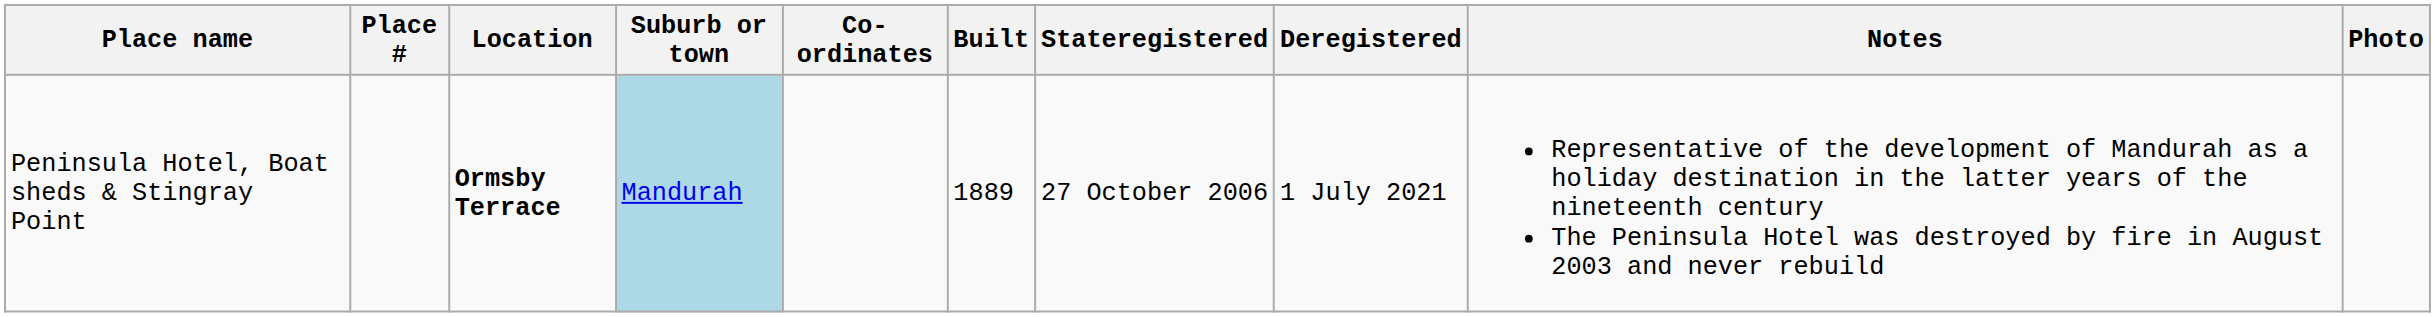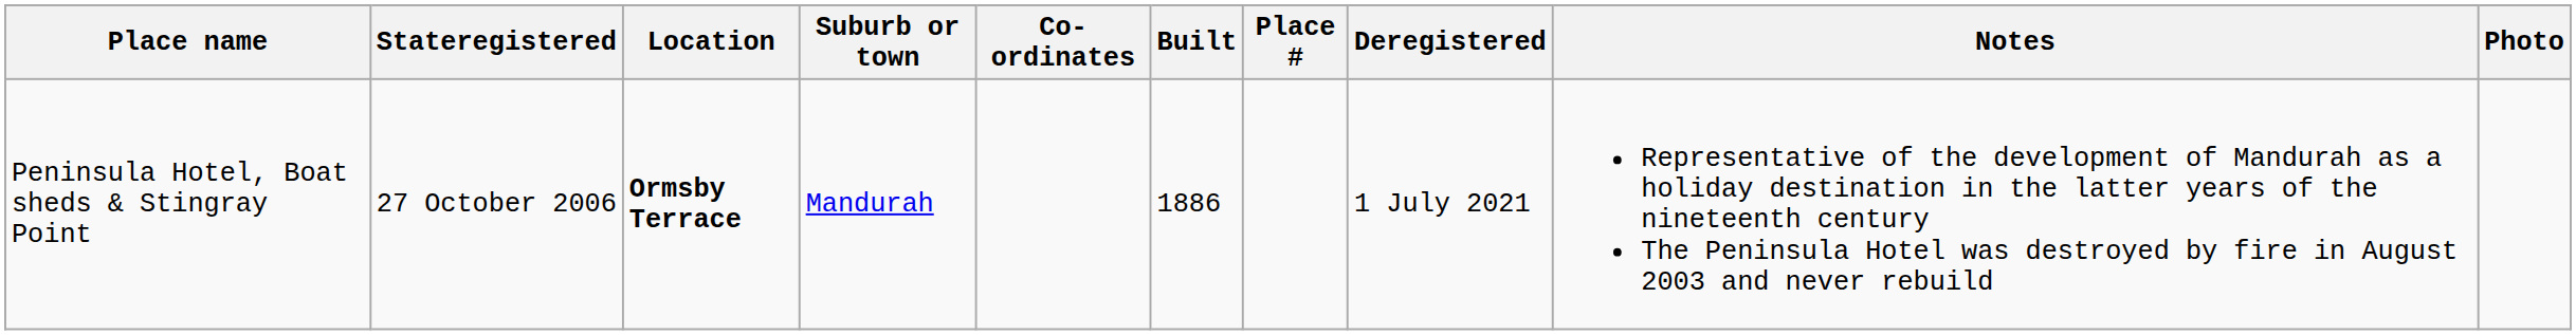 <table class="wikitable sortable">
 <tr>
 <th>Place name</th>
-<th>Place #</th>
+<th>Stateregistered</th>
 <th>Location</th>
 <th>Suburb or town</th>
 <th>Co-ordinates</th>
 <th>Built</th>
-<th>Stateregistered</th>
+<th>Place #</th>
 <th>Deregistered</th>
 <th class="unsortable">Notes</th>
 <th class="unsortable">Photo</th>
 </tr>
 <tr>
 <td>Peninsula Hotel, Boat sheds & Stingray Point</td>
+<td>27 October 2006</td>
+<td><strong>Ormsby Terrace</strong></td>
+<td><a href='#'>Mandurah</a></td>
 <td></td>
-<td><strong>Ormsby Terrace</strong></td>
-<td style="background: lightblue;"><a href='#'>Mandurah</a></td>
+<td>1886</td>
 <td></td>
-<td>1889</td>
-<td>27 October 2006</td>
 <td>1 July 2021</td>
 <td><br><ul><li>Representative of the development of Mandurah as a holiday destination in the latter years of the nineteenth century</li><li>The Peninsula Hotel was destroyed by fire in August 2003 and never rebuild</li></ul></td>
 <td></td>
 </tr>
 </table>
